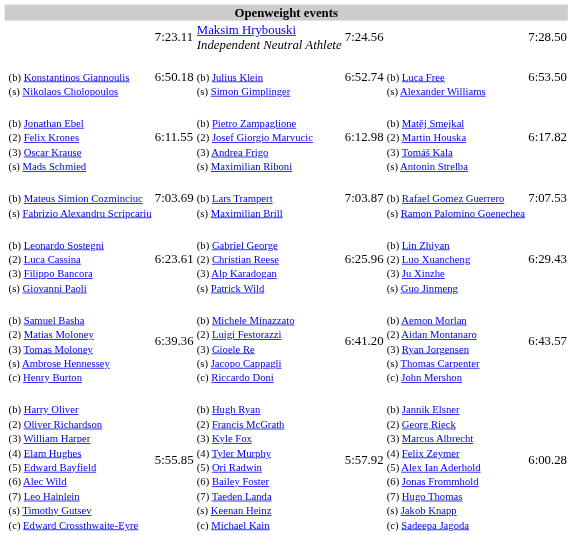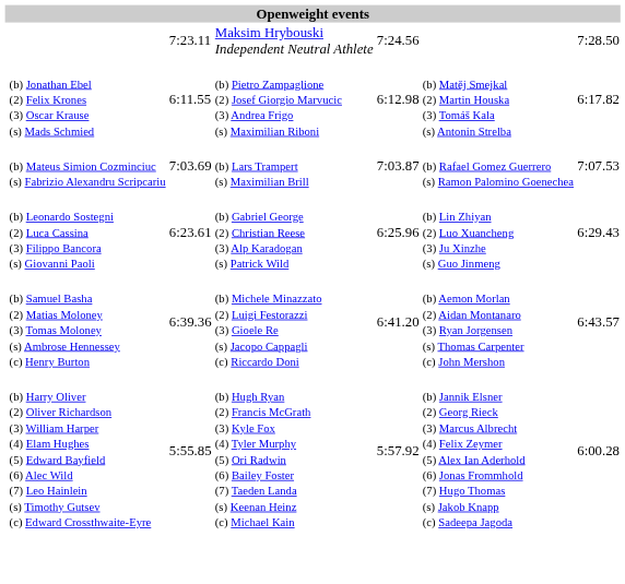 <table>
 <tr>
 <th colspan="7" style="background-color:#CCC;">Openweight events</th>
 </tr>
 <tr>
 <td></td>
 <td></td>
 <td>7:23.11</td>
 <td><a href='#'>Maksim Hrybouski</a><br><em>Independent Neutral Athlete</em></td>
 <td>7:24.56</td>
 <td></td>
 <td>7:28.50</td>
-</tr>
-<tr>
-<td></td>
-<td><br><small>(b) <a href='#'>Konstantinos Giannoulis</a> <br>(s) <a href='#'>Nikolaos Cholopoulos</a></small></td>
-<td>6:50.18</td>
-<td><br><small>(b) <a href='#'>Julius Klein</a> <br>(s) <a href='#'>Simon Gimplinger</a></small></td>
-<td>6:52.74</td>
-<td><br><small>(b) <a href='#'>Luca Free</a> <br>(s) <a href='#'>Alexander Williams</a></small></td>
-<td>6:53.50</td>
 </tr>
 <tr>
 <td></td>
 <td><br><small>(b) <a href='#'>Jonathan Ebel</a><br>(2) <a href='#'>Felix Krones</a><br>(3) <a href='#'>Oscar Krause</a><br>(s) <a href='#'>Mads Schmied</a></small></td>
 <td>6:11.55</td>
 <td><br><small>(b) <a href='#'>Pietro Zampaglione</a><br>(2) <a href='#'>Josef Giorgio Marvucic</a><br>(3) <a href='#'>Andrea Frigo</a><br>(s) <a href='#'>Maximilian Riboni</a></small></td>
 <td>6:12.98</td>
 <td><br><small>(b) <a href='#'>Matěj Smejkal</a><br>(2) <a href='#'>Martin Houska</a><br>(3) <a href='#'>Tomáš Kala</a><br>(s) <a href='#'>Antonin Strelba</a></small></td>
 <td>6:17.82</td>
 </tr>
 <tr>
 <td></td>
 <td><br><small>(b) <a href='#'>Mateus Simion Cozminciuc</a> <br>(s) <a href='#'>Fabrizio Alexandru Scripcariu</a></small></td>
 <td>7:03.69</td>
 <td><br><small>(b) <a href='#'>Lars Trampert</a> <br>(s) <a href='#'>Maximilian Brill</a></small></td>
 <td>7:03.87</td>
 <td><br><small>(b) <a href='#'>Rafael Gomez Guerrero</a> <br>(s) <a href='#'>Ramon Palomino Goenechea</a></small></td>
 <td>7:07.53</td>
 </tr>
 <tr>
 <td></td>
 <td><br><small>(b) <a href='#'>Leonardo Sostegni</a><br>(2) <a href='#'>Luca Cassina</a><br>(3) <a href='#'>Filippo Bancora</a><br>(s) <a href='#'>Giovanni Paoli</a></small></td>
 <td>6:23.61</td>
 <td><br><small>(b) <a href='#'>Gabriel George</a><br>(2) <a href='#'>Christian Reese</a><br>(3) <a href='#'>Alp Karadogan</a><br>(s) <a href='#'>Patrick Wild</a></small></td>
 <td>6:25.96</td>
 <td><br><small>(b) <a href='#'>Lin Zhiyan</a><br>(2) <a href='#'>Luo Xuancheng</a><br>(3) <a href='#'>Ju Xinzhe</a><br>(s) <a href='#'>Guo Jinmeng</a></small></td>
 <td>6:29.43</td>
 </tr>
 <tr>
 <td></td>
 <td><br><small>(b) <a href='#'>Samuel Basha</a><br>(2) <a href='#'>Matias Moloney</a><br>(3) <a href='#'>Tomas Moloney</a><br>(s) <a href='#'>Ambrose Hennessey</a><br>(c) <a href='#'>Henry Burton</a></small></td>
 <td>6:39.36</td>
 <td><br><small>(b) <a href='#'>Michele Minazzato</a><br>(2) <a href='#'>Luigi Festorazzi</a><br>(3) <a href='#'>Gioele Re</a><br>(s) <a href='#'>Jacopo Cappagli</a><br>(c) <a href='#'>Riccardo Doni</a></small></td>
 <td>6:41.20</td>
 <td><br><small>(b) <a href='#'>Aemon Morlan</a><br>(2) <a href='#'>Aidan Montanaro</a><br>(3) <a href='#'>Ryan Jorgensen</a><br>(s) <a href='#'>Thomas Carpenter</a><br>(c) <a href='#'>John Mershon</a></small></td>
 <td>6:43.57</td>
 </tr>
 <tr>
 <td></td>
 <td><br><small>(b) <a href='#'>Harry Oliver</a><br>(2) <a href='#'>Oliver Richardson</a><br>(3) <a href='#'>William Harper</a><br>(4) <a href='#'>Elam Hughes</a><br>(5) <a href='#'>Edward Bayfield</a><br>(6) <a href='#'>Alec Wild</a><br>(7) <a href='#'>Leo Hainlein</a><br>(s) <a href='#'>Timothy Gutsev</a><br>(c) <a href='#'>Edward Crossthwaite-Eyre</a></small></td>
 <td>5:55.85</td>
 <td><br><small>(b) <a href='#'>Hugh Ryan</a><br>(2) <a href='#'>Francis McGrath</a><br>(3) <a href='#'>Kyle Fox</a><br>(4) <a href='#'>Tyler Murphy</a><br>(5) <a href='#'>Ori Radwin</a><br>(6) <a href='#'>Bailey Foster</a><br>(7) <a href='#'>Taeden Landa</a><br>(s) <a href='#'>Keenan Heinz</a><br>(c) <a href='#'>Michael Kain</a></small></td>
 <td>5:57.92</td>
 <td><br><small>(b) <a href='#'>Jannik Elsner</a><br>(2) <a href='#'>Georg Rieck</a><br>(3) <a href='#'>Marcus Albrecht</a><br>(4) <a href='#'>Felix Zeymer</a><br>(5) <a href='#'>Alex Ian Aderhold</a><br>(6) <a href='#'>Jonas Frommhold</a><br>(7) <a href='#'>Hugo Thomas</a><br>(s) <a href='#'>Jakob Knapp</a><br>(c) <a href='#'>Sadeepa Jagoda</a></small></td>
 <td>6:00.28</td>
 </tr>
 </table>
